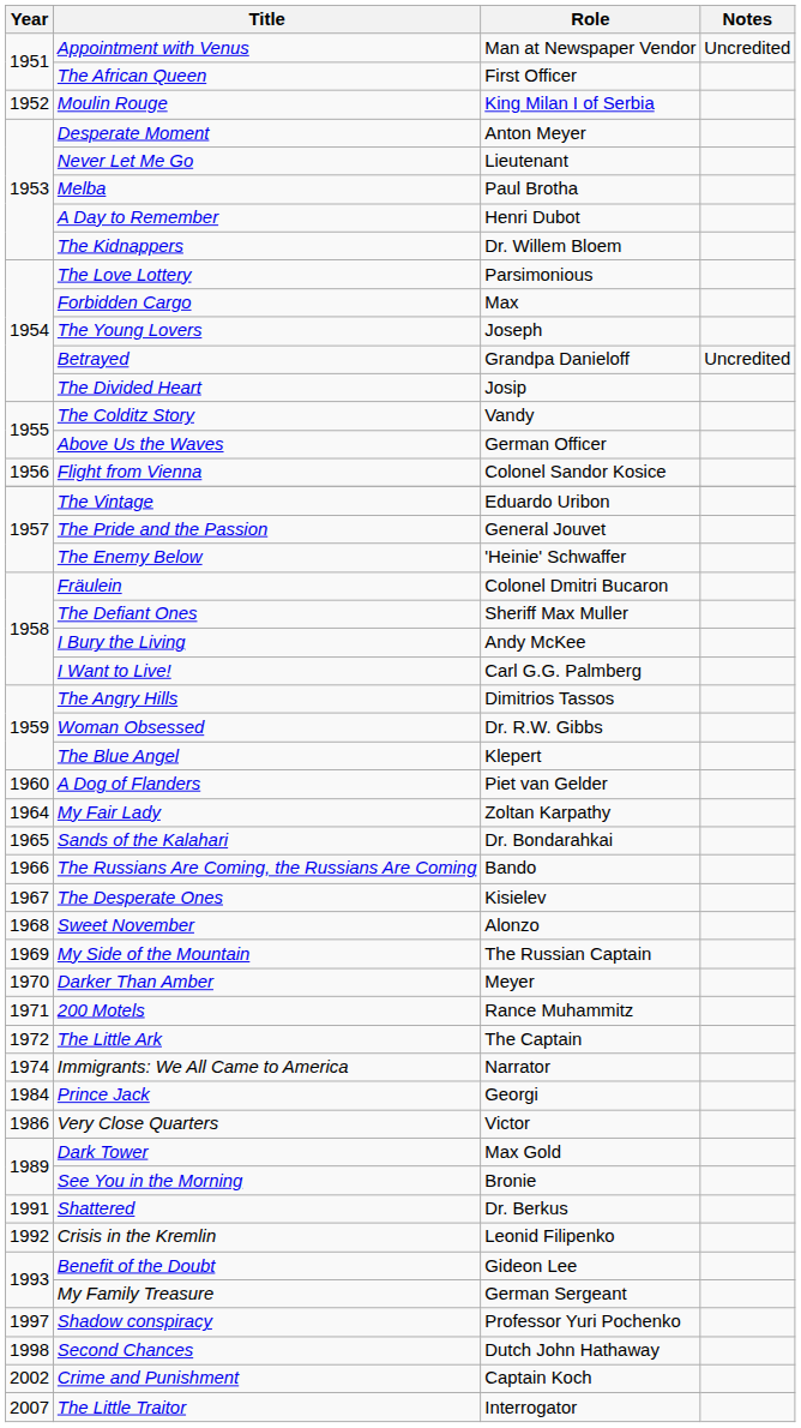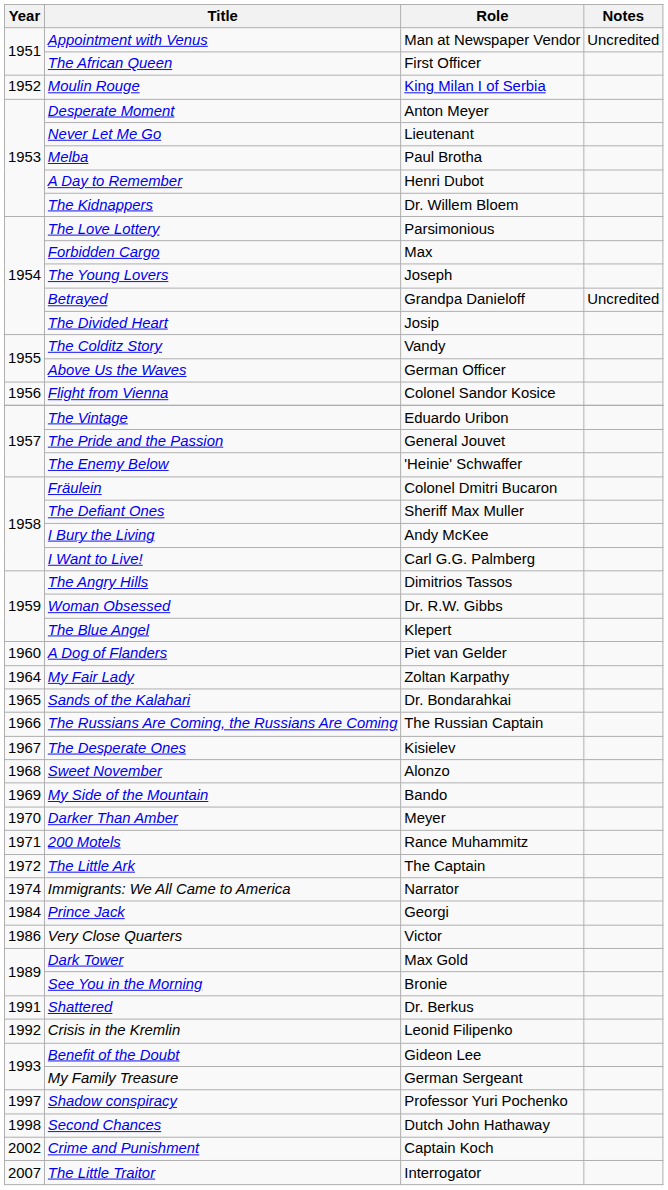 <table class="wikitable sortable">
 <tr>
 <th>Year</th>
 <th>Title</th>
 <th>Role</th>
 <th>Notes</th>
 </tr>
 <tr>
 <td rowspan="2">1951</td>
 <td><em><a href='#'>Appointment with Venus</a></em></td>
 <td>Man at Newspaper Vendor</td>
 <td>Uncredited</td>
 </tr>
 <tr>
 <td><em><a href='#'>The African Queen</a></em></td>
 <td>First Officer</td>
 <td></td>
 </tr>
 <tr>
 <td>1952</td>
 <td><em><a href='#'>Moulin Rouge</a></em></td>
 <td><a href='#'>King Milan I of Serbia</a></td>
 <td></td>
 </tr>
 <tr>
 <td rowspan="5">1953</td>
 <td><em><a href='#'>Desperate Moment</a></em></td>
 <td>Anton Meyer</td>
 <td></td>
 </tr>
 <tr>
 <td><em><a href='#'>Never Let Me Go</a></em></td>
 <td>Lieutenant</td>
 <td></td>
 </tr>
 <tr>
 <td><em><a href='#'>Melba</a></em></td>
 <td>Paul Brotha</td>
 <td></td>
 </tr>
 <tr>
 <td><em><a href='#'>A Day to Remember</a></em></td>
 <td>Henri Dubot</td>
 <td></td>
 </tr>
 <tr>
 <td><em><a href='#'>The Kidnappers</a></em></td>
 <td>Dr. Willem Bloem</td>
 <td></td>
 </tr>
 <tr>
 <td rowspan="5">1954</td>
 <td><em><a href='#'>The Love Lottery</a></em></td>
 <td>Parsimonious</td>
 <td></td>
 </tr>
 <tr>
 <td><em><a href='#'>Forbidden Cargo</a></em></td>
 <td>Max</td>
 <td></td>
 </tr>
 <tr>
 <td><em><a href='#'>The Young Lovers</a></em></td>
 <td>Joseph</td>
 <td></td>
 </tr>
 <tr>
 <td><em><a href='#'>Betrayed</a></em></td>
 <td>Grandpa Danieloff</td>
 <td>Uncredited</td>
 </tr>
 <tr>
 <td><em><a href='#'>The Divided Heart</a></em></td>
 <td>Josip</td>
 <td></td>
 </tr>
 <tr>
 <td rowspan="2">1955</td>
 <td><em><a href='#'>The Colditz Story</a></em></td>
 <td>Vandy</td>
 <td></td>
 </tr>
 <tr>
 <td><em><a href='#'>Above Us the Waves</a></em></td>
 <td>German Officer</td>
 <td></td>
 </tr>
 <tr>
 <td>1956</td>
 <td><em><a href='#'>Flight from Vienna</a></em></td>
 <td>Colonel Sandor Kosice</td>
 <td></td>
 </tr>
 <tr>
 </tr>
 <tr>
 <td rowspan="3">1957</td>
 <td><em><a href='#'>The Vintage</a></em></td>
 <td>Eduardo Uribon</td>
 <td></td>
 </tr>
 <tr>
 <td><em><a href='#'>The Pride and the Passion</a></em></td>
 <td>General Jouvet</td>
 <td></td>
 </tr>
 <tr>
 <td><em><a href='#'>The Enemy Below</a></em></td>
 <td>'Heinie' Schwaffer</td>
 <td></td>
 </tr>
 <tr>
 <td rowspan="4">1958</td>
 <td><em><a href='#'>Fräulein</a></em></td>
 <td>Colonel Dmitri Bucaron</td>
 <td></td>
 </tr>
 <tr>
 <td><em><a href='#'>The Defiant Ones</a></em></td>
 <td>Sheriff Max Muller</td>
 <td></td>
 </tr>
 <tr>
 <td><em><a href='#'>I Bury the Living</a></em></td>
 <td>Andy McKee</td>
 <td></td>
 </tr>
 <tr>
 <td><em><a href='#'>I Want to Live!</a></em></td>
 <td>Carl G.G. Palmberg</td>
 <td></td>
 </tr>
 <tr>
 <td rowspan="3">1959</td>
 <td><em><a href='#'>The Angry Hills</a></em></td>
 <td>Dimitrios Tassos</td>
 <td></td>
 </tr>
 <tr>
 <td><em><a href='#'>Woman Obsessed</a></em></td>
 <td>Dr. R.W. Gibbs</td>
 <td></td>
 </tr>
 <tr>
 <td><em><a href='#'>The Blue Angel</a></em></td>
 <td>Klepert</td>
 <td></td>
 </tr>
 <tr>
 <td>1960</td>
 <td><em><a href='#'>A Dog of Flanders</a></em></td>
 <td>Piet van Gelder</td>
 <td></td>
 </tr>
 <tr>
 <td>1964</td>
 <td><em><a href='#'>My Fair Lady</a></em></td>
 <td>Zoltan Karpathy</td>
 <td></td>
 </tr>
 <tr>
 <td>1965</td>
 <td><em><a href='#'>Sands of the Kalahari</a></em></td>
 <td>Dr. Bondarahkai</td>
 <td></td>
 </tr>
 <tr>
 <td>1966</td>
 <td><em><a href='#'>The Russians Are Coming, the Russians Are Coming</a></em></td>
-<td>Bando</td>
+<td>The Russian Captain</td>
 <td></td>
 </tr>
 <tr>
 <td>1967</td>
 <td><em><a href='#'>The Desperate Ones</a></em></td>
 <td>Kisielev</td>
 <td></td>
 </tr>
 <tr>
 <td>1968</td>
 <td><em><a href='#'>Sweet November</a></em></td>
 <td>Alonzo</td>
 <td></td>
 </tr>
 <tr>
 <td>1969</td>
 <td><em><a href='#'>My Side of the Mountain</a></em></td>
-<td>The Russian Captain</td>
+<td>Bando</td>
 <td></td>
 </tr>
 <tr>
 <td>1970</td>
 <td><em><a href='#'>Darker Than Amber</a></em></td>
 <td>Meyer</td>
 <td></td>
 </tr>
 <tr>
 <td>1971</td>
 <td><em><a href='#'>200 Motels</a></em></td>
 <td>Rance Muhammitz</td>
 <td></td>
 </tr>
 <tr>
 <td>1972</td>
 <td><em><a href='#'>The Little Ark</a></em></td>
 <td>The Captain</td>
 <td></td>
 </tr>
 <tr>
 <td>1974</td>
 <td><em>Immigrants: We All Came to America</em></td>
 <td>Narrator</td>
 <td></td>
 </tr>
 <tr>
 <td>1984</td>
 <td><em><a href='#'>Prince Jack</a></em></td>
 <td>Georgi</td>
 <td></td>
 </tr>
 <tr>
 <td>1986</td>
 <td><em>Very Close Quarters</em></td>
 <td>Victor</td>
 <td></td>
 </tr>
 <tr>
 <td rowspan="2">1989</td>
 <td><em><a href='#'>Dark Tower</a></em></td>
 <td>Max Gold</td>
 <td></td>
 </tr>
 <tr>
 <td><em><a href='#'>See You in the Morning</a></em></td>
 <td>Bronie</td>
 <td></td>
 </tr>
 <tr>
 <td>1991</td>
 <td><em><a href='#'>Shattered</a></em></td>
 <td>Dr. Berkus</td>
 <td></td>
 </tr>
 <tr>
 <td>1992</td>
 <td><em>Crisis in the Kremlin</em></td>
 <td>Leonid Filipenko</td>
 <td></td>
 </tr>
 <tr>
 <td rowspan="2">1993</td>
 <td><em><a href='#'>Benefit of the Doubt</a></em></td>
 <td>Gideon Lee</td>
 <td></td>
 </tr>
 <tr>
 <td><em>My Family Treasure</em></td>
 <td>German Sergeant</td>
 <td></td>
 </tr>
 <tr>
 <td>1997</td>
 <td><em><a href='#'>Shadow conspiracy</a></em></td>
 <td>Professor Yuri Pochenko</td>
 <td></td>
 </tr>
 <tr>
 <td>1998</td>
 <td><em><a href='#'>Second Chances</a></em></td>
 <td>Dutch John Hathaway</td>
 <td></td>
 </tr>
 <tr>
 <td>2002</td>
 <td><em><a href='#'>Crime and Punishment</a></em></td>
 <td>Captain Koch</td>
 <td></td>
 </tr>
 <tr>
 <td>2007</td>
 <td><em><a href='#'>The Little Traitor</a></em></td>
 <td>Interrogator</td>
 <td></td>
 </tr>
 </table>
